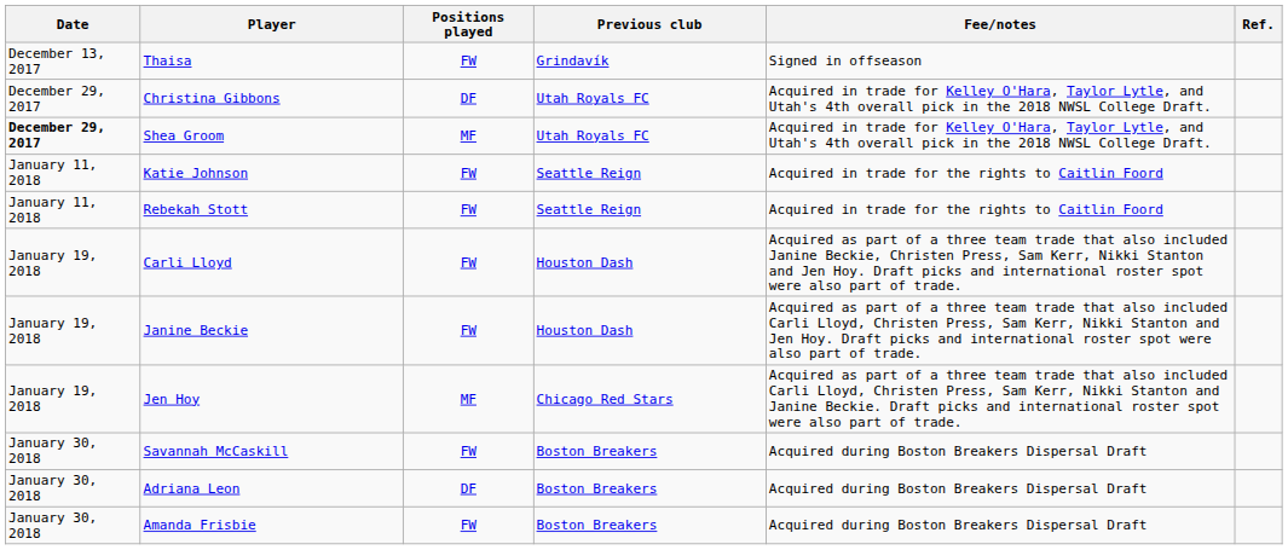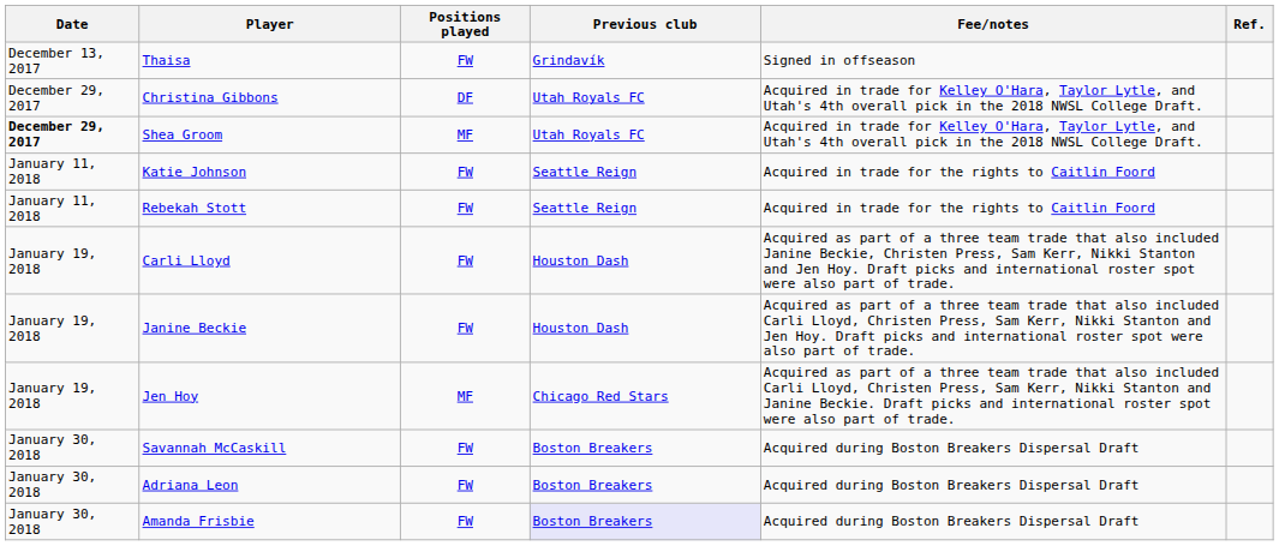 <table class="wikitable" style="text-align:left;">
 <tr>
 <th style="width:125px;">Date</th>
 <th style="width:250px;">Player</th>
 <th style="width:120px;">Positions played</th>
 <th style="width:220px;">Previous club</th>
 <th style="width:450px;">Fee/notes</th>
 <th style="width:40px;">Ref.</th>
 </tr>
 <tr>
 <td>December 13, 2017</td>
 <td> <a href='#'>Thaisa</a></td>
 <td style="text-align: center;"><a href='#'>FW</a></td>
 <td> <a href='#'>Grindavík</a></td>
 <td>Signed in offseason</td>
 <td></td>
 </tr>
 <tr>
 <td>December 29, 2017</td>
 <td> <a href='#'>Christina Gibbons</a></td>
 <td style="text-align: center;"><a href='#'>DF</a></td>
 <td> <a href='#'>Utah Royals FC</a></td>
 <td>Acquired in trade for <a href='#'>Kelley O'Hara</a>, <a href='#'>Taylor Lytle</a>, and Utah's 4th overall pick in the 2018 NWSL College Draft.</td>
 <td></td>
 </tr>
 <tr>
 <td><strong>December 29, 2017</strong></td>
 <td> <a href='#'>Shea Groom</a></td>
 <td style="text-align: center;"><a href='#'>MF</a></td>
 <td> <a href='#'>Utah Royals FC</a></td>
 <td>Acquired in trade for <a href='#'>Kelley O'Hara</a>, <a href='#'>Taylor Lytle</a>, and Utah's 4th overall pick in the 2018 NWSL College Draft.</td>
 <td></td>
 </tr>
 <tr>
 <td>January 11, 2018</td>
 <td> <a href='#'>Katie Johnson</a></td>
 <td style="text-align: center;"><a href='#'>FW</a></td>
 <td> <a href='#'>Seattle Reign</a></td>
 <td>Acquired in trade for the rights to <a href='#'>Caitlin Foord</a></td>
 <td></td>
 </tr>
 <tr>
 <td>January 11, 2018</td>
 <td> <a href='#'>Rebekah Stott</a></td>
 <td style="text-align: center;"><a href='#'>FW</a></td>
 <td> <a href='#'>Seattle Reign</a></td>
 <td>Acquired in trade for the rights to <a href='#'>Caitlin Foord</a></td>
 <td></td>
 </tr>
 <tr>
 <td>January 19, 2018</td>
 <td> <a href='#'>Carli Lloyd</a></td>
 <td style="text-align: center;"><a href='#'>FW</a></td>
 <td> <a href='#'>Houston Dash</a></td>
 <td>Acquired as part of a three team trade that also included Janine Beckie, Christen Press, Sam Kerr, Nikki Stanton and Jen Hoy. Draft picks and international roster spot were also part of trade.</td>
 <td></td>
 </tr>
 <tr>
 <td>January 19, 2018</td>
 <td> <a href='#'>Janine Beckie</a></td>
 <td style="text-align: center;"><a href='#'>FW</a></td>
 <td> <a href='#'>Houston Dash</a></td>
 <td>Acquired as part of a three team trade that also included Carli Lloyd, Christen Press, Sam Kerr, Nikki Stanton and Jen Hoy. Draft picks and international roster spot were also part of trade.</td>
 <td></td>
 </tr>
 <tr>
 <td>January 19, 2018</td>
 <td> <a href='#'>Jen Hoy</a></td>
 <td style="text-align: center;"><a href='#'>MF</a></td>
 <td> <a href='#'>Chicago Red Stars</a></td>
 <td>Acquired as part of a three team trade that also included Carli Lloyd, Christen Press, Sam Kerr, Nikki Stanton and Janine Beckie. Draft picks and international roster spot were also part of trade.</td>
 <td></td>
 </tr>
 <tr>
 <td>January 30, 2018</td>
 <td> <a href='#'>Savannah McCaskill</a></td>
 <td style="text-align: center;"><a href='#'>FW</a></td>
 <td> <a href='#'>Boston Breakers</a></td>
 <td>Acquired during Boston Breakers Dispersal Draft</td>
 <td></td>
 </tr>
 <tr>
 <td>January 30, 2018</td>
 <td> <a href='#'>Adriana Leon</a></td>
-<td style="text-align: center;"><a href='#'>DF</a></td>
+<td style="text-align: center;"><a href='#'>FW</a></td>
 <td> <a href='#'>Boston Breakers</a></td>
 <td>Acquired during Boston Breakers Dispersal Draft</td>
 <td></td>
 </tr>
 <tr>
 <td>January 30, 2018</td>
 <td> <a href='#'>Amanda Frisbie</a></td>
 <td style="text-align: center;"><a href='#'>FW</a></td>
-<td> <a href='#'>Boston Breakers</a></td>
+<td style="background: lavender;"> <a href='#'>Boston Breakers</a></td>
 <td>Acquired during Boston Breakers Dispersal Draft</td>
 <td></td>
 </tr>
 </table>
